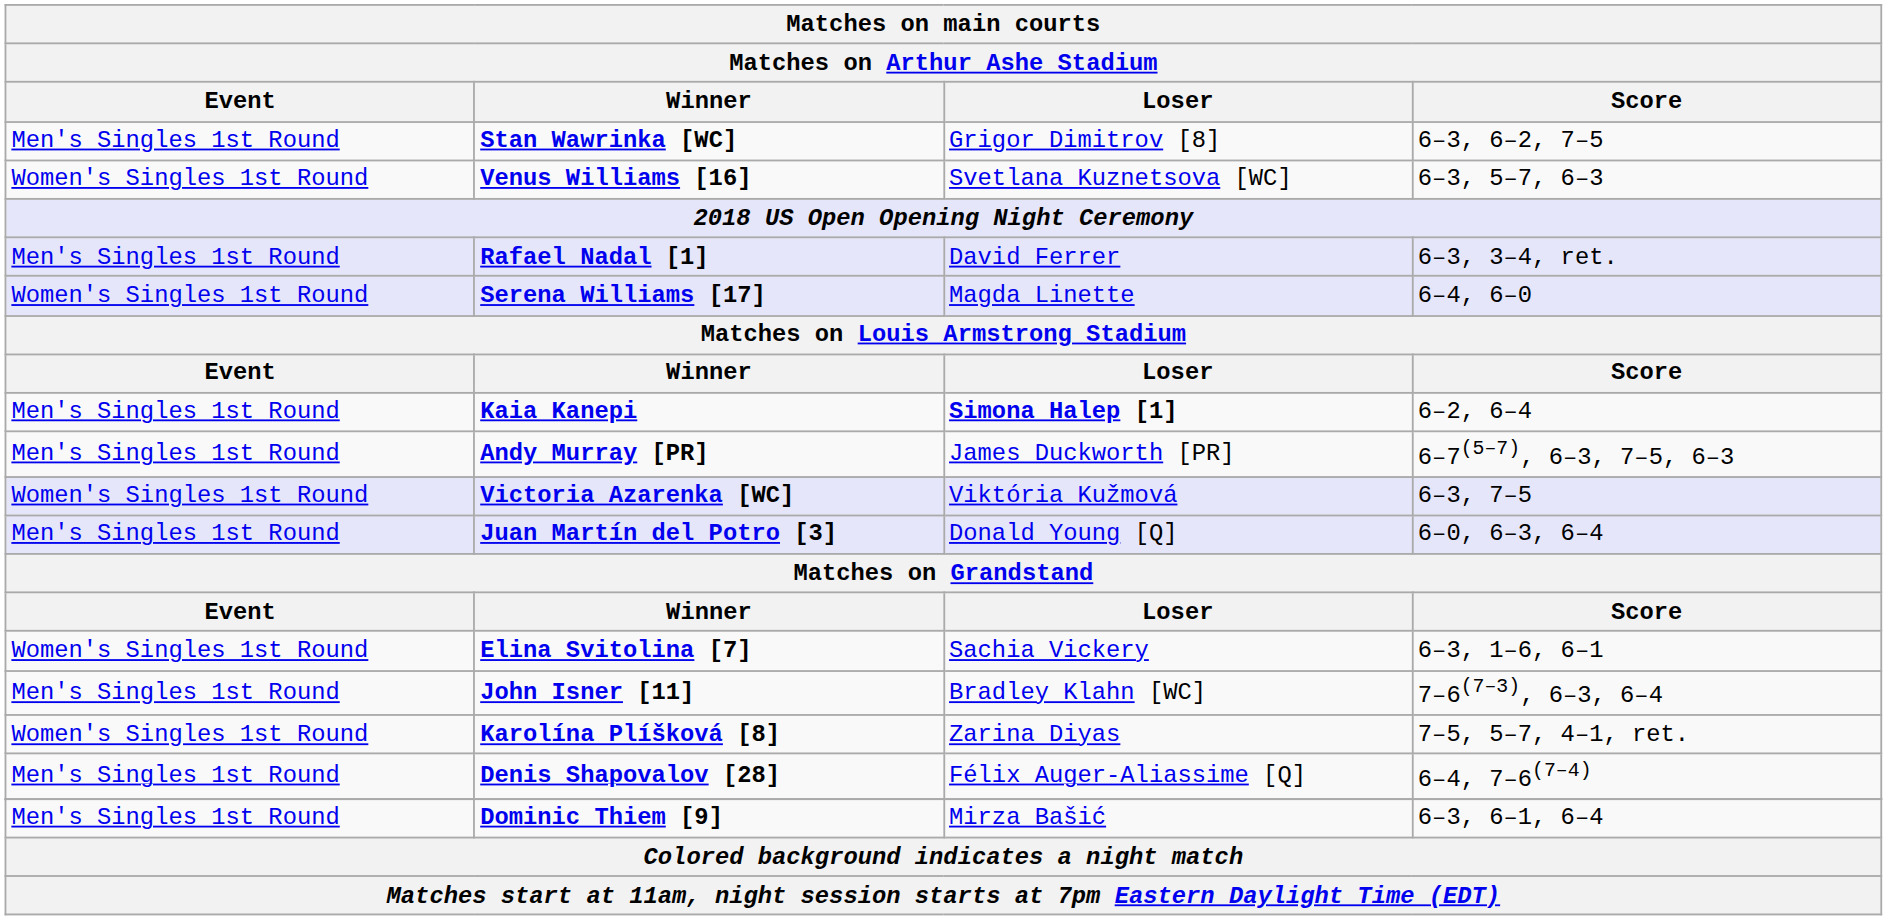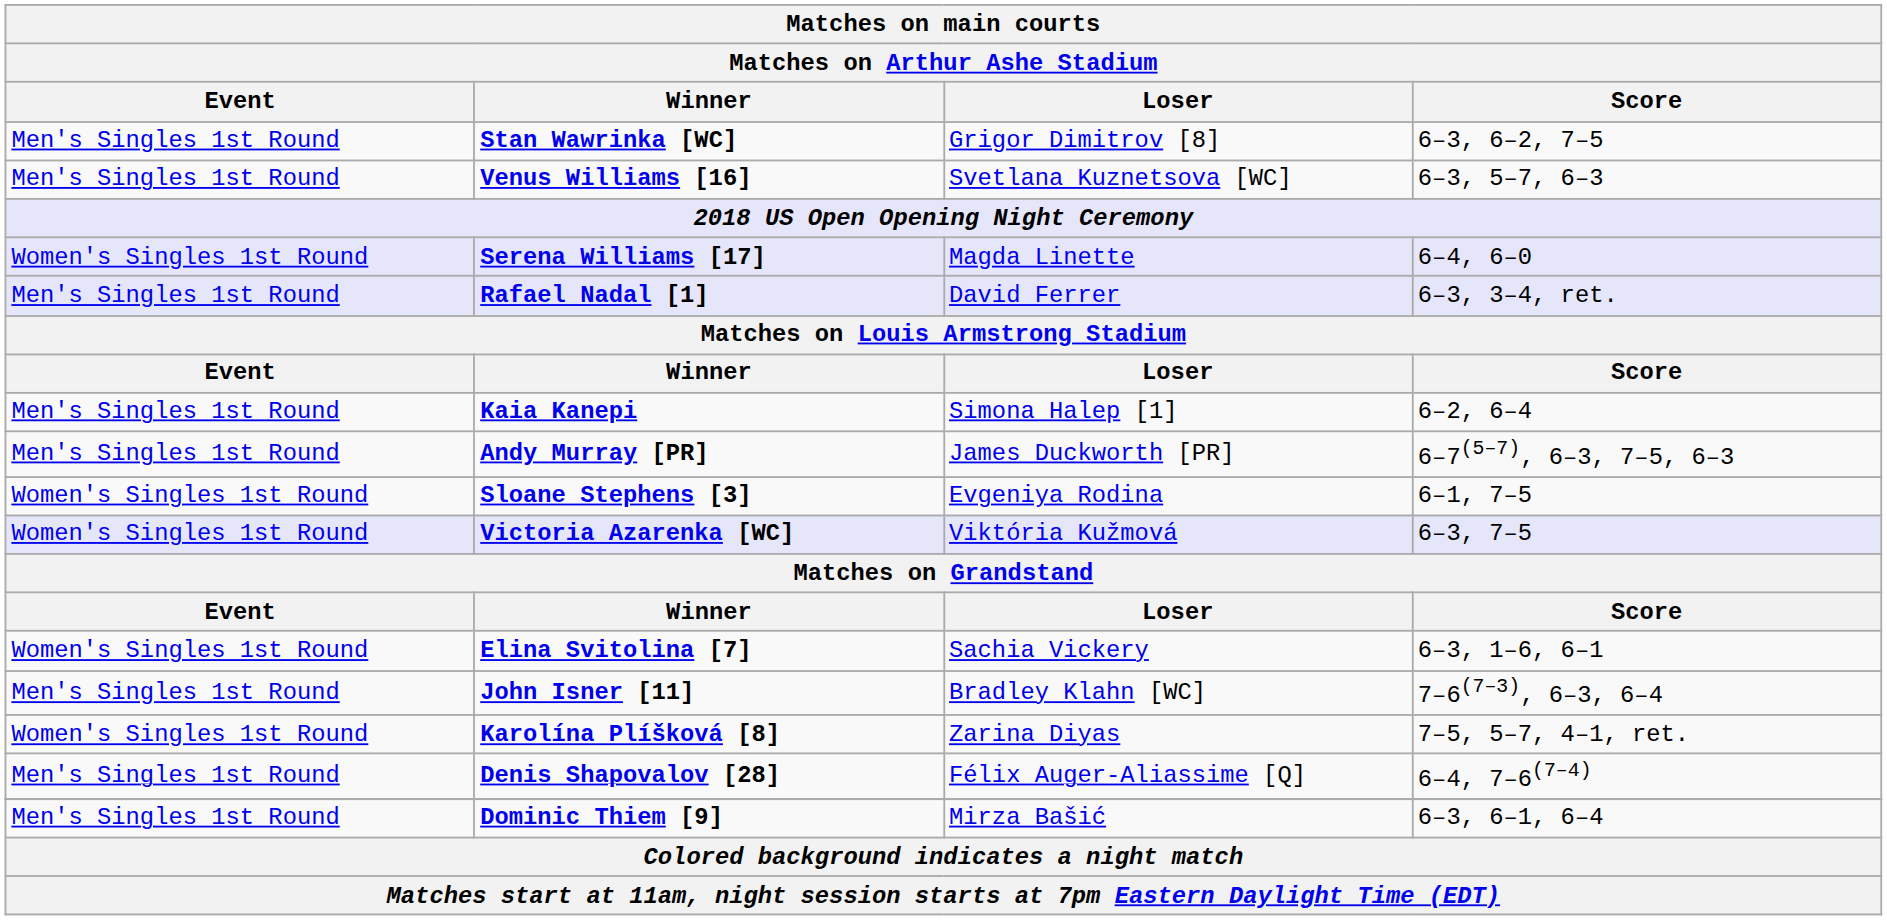 <table class="wikitable" style="margin:auto;">
 <tr>
 <th colspan="4" style="white-space:nowrap;">Matches on main courts</th>
 </tr>
 <tr>
 <th colspan="4"><strong>Matches on <a href='#'>Arthur Ashe Stadium</a></strong></th>
 </tr>
 <tr>
 <th width=250>Event</th>
 <th width=250>Winner</th>
 <th width=250>Loser</th>
 <th width=250>Score</th>
 </tr>
 <tr>
 <td><a href='#'>Men's Singles 1st Round</a></td>
 <td> <strong><a href='#'>Stan Wawrinka</a> [WC]</strong></td>
 <td> <a href='#'>Grigor Dimitrov</a> [8]</td>
 <td>6–3, 6–2, 7–5</td>
 </tr>
 <tr>
-<td><a href='#'>Women's Singles 1st Round</a></td>
+<td><a href='#'>Men's Singles 1st Round</a></td>
 <td> <strong><a href='#'>Venus Williams</a> [16]</strong></td>
 <td> <a href='#'>Svetlana Kuznetsova</a> [WC]</td>
 <td>6–3, 5–7, 6–3</td>
 </tr>
 <tr bgcolor=lavender>
 <td align="center" colspan=4><strong><em>2018 US Open Opening Night Ceremony</em></strong></td>
 </tr>
+<tr bgcolor=lavender>
+<td><a href='#'>Women's Singles 1st Round</a></td>
+<td> <strong><a href='#'>Serena Williams</a> [17]</strong></td>
+<td> <a href='#'>Magda Linette</a></td>
+<td>6–4, 6–0</td>
+</tr>
 <tr bgcolor="lavender">
 <td><a href='#'>Men's Singles 1st Round</a></td>
 <td> <strong><a href='#'>Rafael Nadal</a> [1]</strong></td>
 <td> <a href='#'>David Ferrer</a></td>
 <td>6–3, 3–4, ret.</td>
-</tr>
-<tr bgcolor=lavender>
-<td><a href='#'>Women's Singles 1st Round</a></td>
-<td> <strong><a href='#'>Serena Williams</a> [17]</strong></td>
-<td> <a href='#'>Magda Linette</a></td>
-<td>6–4, 6–0</td>
 </tr>
 <tr>
 <th colspan="4"><strong>Matches on <a href='#'>Louis Armstrong Stadium</a></strong></th>
 </tr>
 <tr>
 <th width=250>Event</th>
 <th width=250>Winner</th>
 <th width=250>Loser</th>
 <th width=250>Score</th>
 </tr>
 <tr>
 <td><a href='#'>Men's Singles 1st Round</a></td>
 <td> <strong><a href='#'>Kaia Kanepi</a></strong></td>
-<td><strong> <a href='#'>Simona Halep</a> [1]</strong></td>
+<td> <a href='#'>Simona Halep</a> [1]</td>
 <td>6–2, 6–4</td>
 </tr>
 <tr>
 <td><a href='#'>Men's Singles 1st Round</a></td>
 <td> <strong><a href='#'>Andy Murray</a> [PR]</strong></td>
 <td> <a href='#'>James Duckworth</a> [PR]</td>
 <td>6–7<sup>(5–7)</sup>, 6–3, 7–5, 6–3</td>
 </tr>
+<tr>
+<td><a href='#'>Women's Singles 1st Round</a></td>
+<td> <strong><a href='#'>Sloane Stephens</a> [3]</strong></td>
+<td> <a href='#'>Evgeniya Rodina</a></td>
+<td>6–1, 7–5</td>
+</tr>
 <tr bgcolor="lavender">
 <td><a href='#'>Women's Singles 1st Round</a></td>
 <td><strong> <a href='#'>Victoria Azarenka</a> [WC]</strong></td>
 <td> <a href='#'>Viktória Kužmová</a></td>
 <td>6–3, 7–5</td>
-</tr>
-<tr bgcolor="lavender">
-<td><a href='#'>Men's Singles 1st Round</a></td>
-<td> <strong><a href='#'>Juan Martín del Potro</a> [3]</strong></td>
-<td> <a href='#'>Donald Young</a> [Q]</td>
-<td>6–0, 6–3, 6–4</td>
 </tr>
 <tr>
 <th colspan="4"><strong>Matches on <a href='#'>Grandstand</a></strong></th>
 </tr>
 <tr>
 <th width=250>Event</th>
 <th width=250>Winner</th>
 <th width=250>Loser</th>
 <th width=250>Score</th>
 </tr>
 <tr>
 <td><a href='#'>Women's Singles 1st Round</a></td>
 <td> <strong><a href='#'>Elina Svitolina</a> [7] </strong></td>
 <td> <a href='#'>Sachia Vickery</a></td>
 <td>6–3, 1–6, 6–1</td>
 </tr>
 <tr>
 <td><a href='#'>Men's Singles 1st Round</a></td>
 <td> <strong><a href='#'>John Isner</a> [11]</strong></td>
 <td> <a href='#'>Bradley Klahn</a> [WC]</td>
 <td>7–6<sup>(7–3)</sup>, 6–3, 6–4</td>
 </tr>
 <tr>
 <td><a href='#'>Women's Singles 1st Round</a></td>
 <td> <strong><a href='#'>Karolína Plíšková</a> [8]</strong></td>
 <td> <a href='#'>Zarina Diyas</a></td>
 <td>7–5, 5–7, 4–1, ret.</td>
 </tr>
 <tr>
 <td><a href='#'>Men's Singles 1st Round</a></td>
 <td> <strong><a href='#'>Denis Shapovalov</a> [28]</strong></td>
 <td> <a href='#'>Félix Auger-Aliassime</a> [Q]</td>
 <td>6–4, 7–6<sup>(7–4)</sup></td>
 </tr>
 <tr>
 </tr>
 <tr>
 <td><a href='#'>Men's Singles 1st Round</a></td>
 <td> <strong><a href='#'>Dominic Thiem</a> [9]</strong></td>
 <td> <a href='#'>Mirza Bašić</a></td>
 <td>6–3, 6–1, 6–4</td>
 </tr>
 <tr>
 <th colspan=4><em>Colored background indicates a night match</em></th>
 </tr>
 <tr>
 <th colspan=4><em>Matches start at 11am, night session starts at 7pm <a href='#'>Eastern Daylight Time (EDT)</a></em></th>
 </tr>
 </table>
